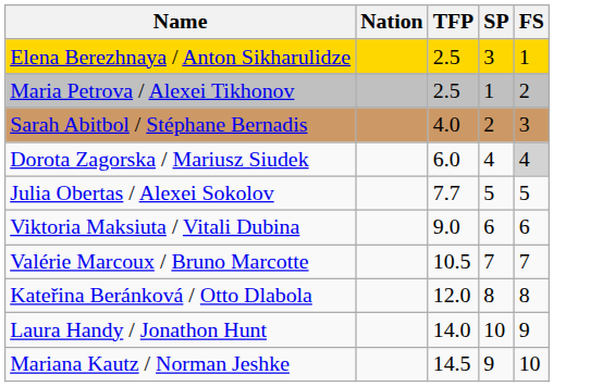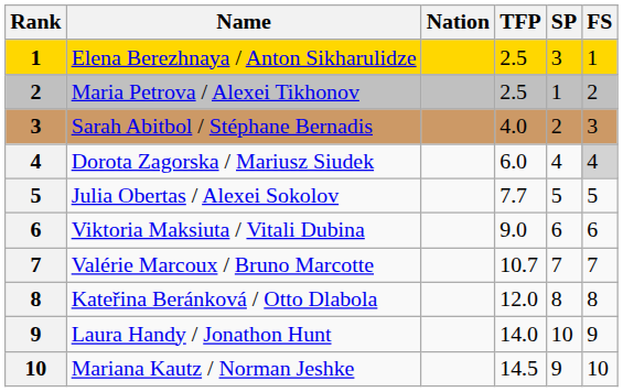 <table class="wikitable">
 <tr>
+<th>Rank</th>
 <th>Name</th>
 <th>Nation</th>
 <th>TFP</th>
 <th>SP</th>
 <th>FS</th>
 </tr>
 <tr bgcolor="gold">
+<td align="center"><strong>1</strong></td>
 <td><a href='#'>Elena Berezhnaya</a> / <a href='#'>Anton Sikharulidze</a></td>
 <td></td>
 <td>2.5</td>
 <td>3</td>
 <td>1</td>
 </tr>
 <tr bgcolor="silver">
+<td align="center"><strong>2</strong></td>
 <td><a href='#'>Maria Petrova</a> / <a href='#'>Alexei Tikhonov</a></td>
 <td></td>
 <td>2.5</td>
 <td>1</td>
 <td>2</td>
 </tr>
 <tr bgcolor="cc9966">
+<td align="center"><strong>3</strong></td>
 <td><a href='#'>Sarah Abitbol</a> / <a href='#'>Stéphane Bernadis</a></td>
 <td></td>
 <td>4.0</td>
 <td>2</td>
 <td>3</td>
 </tr>
 <tr>
+<th>4</th>
 <td><a href='#'>Dorota Zagorska</a> / <a href='#'>Mariusz Siudek</a></td>
 <td></td>
 <td>6.0</td>
 <td>4</td>
 <td style="background: lightgrey;">4</td>
 </tr>
 <tr>
+<th>5</th>
 <td><a href='#'>Julia Obertas</a> / <a href='#'>Alexei Sokolov</a></td>
 <td></td>
 <td>7.7</td>
 <td>5</td>
 <td>5</td>
 </tr>
 <tr>
+<th>6</th>
 <td><a href='#'>Viktoria Maksiuta</a> / <a href='#'>Vitali Dubina</a></td>
 <td></td>
 <td>9.0</td>
 <td>6</td>
 <td>6</td>
 </tr>
 <tr>
+<th>7</th>
 <td><a href='#'>Valérie Marcoux</a> / <a href='#'>Bruno Marcotte</a></td>
 <td></td>
-<td>10.5</td>
+<td>10.7</td>
 <td>7</td>
 <td>7</td>
 </tr>
 <tr>
+<th>8</th>
 <td><a href='#'>Kateřina Beránková</a> / <a href='#'>Otto Dlabola</a></td>
 <td></td>
 <td>12.0</td>
 <td>8</td>
 <td>8</td>
 </tr>
 <tr>
+<th>9</th>
 <td><a href='#'>Laura Handy</a> / <a href='#'>Jonathon Hunt</a></td>
 <td></td>
 <td>14.0</td>
 <td>10</td>
 <td>9</td>
 </tr>
 <tr>
+<th>10</th>
 <td><a href='#'>Mariana Kautz</a> / <a href='#'>Norman Jeshke</a></td>
 <td></td>
 <td>14.5</td>
 <td>9</td>
 <td>10</td>
 </tr>
 </table>
